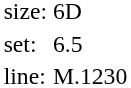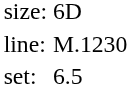 <table style="margin-left:40px;">
 <tr>
 <td>size:</td>
 <td>6D</td>
 </tr>
 <tr>
+<td>line:</td>
+<td>M.1230</td>
+</tr>
+<tr>
 <td>set:</td>
 <td>6.5</td>
 </tr>
-<tr>
-<td>line:</td>
-<td>M.1230</td>
-</tr>
 </table>
